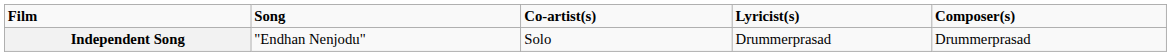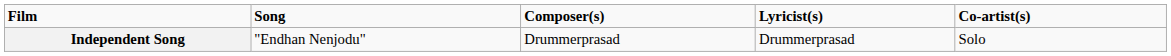 <table class="wikitable plainrowheaders" width="100%">
 <tr>
 <td width="21%" scope="col"><strong>Film</strong></td>
 <td width="23%" scope="col"><strong>Song</strong></td>
+<td width="20%" scope="col"><strong>Composer(s)</strong></td>
+<td width="17%" scope="col"><strong>Lyricist(s)</strong></td>
 <td width="18%" scope="col"><strong>Co-artist(s)</strong></td>
-<td width="17%" scope="col"><strong>Lyricist(s)</strong></td>
-<td width="20%" scope="col"><strong>Composer(s)</strong></td>
 </tr>
 <tr>
 <th scope="row">Independent Song</th>
 <td>"Endhan Nenjodu"</td>
-<td>Solo</td>
 <td>Drummerprasad</td>
 <td>Drummerprasad</td>
+<td>Solo</td>
 </tr>
 </table>
